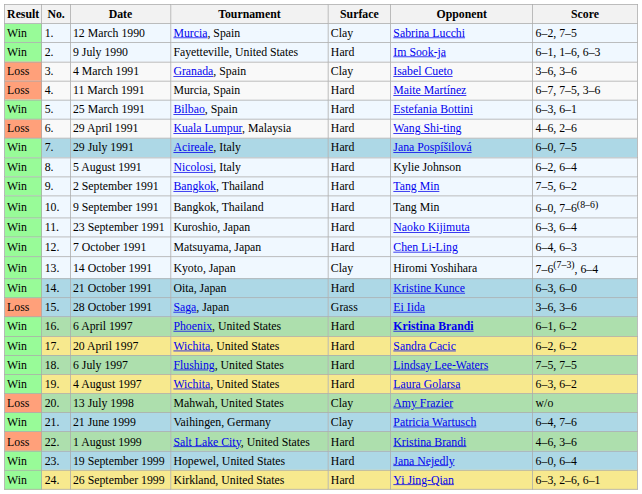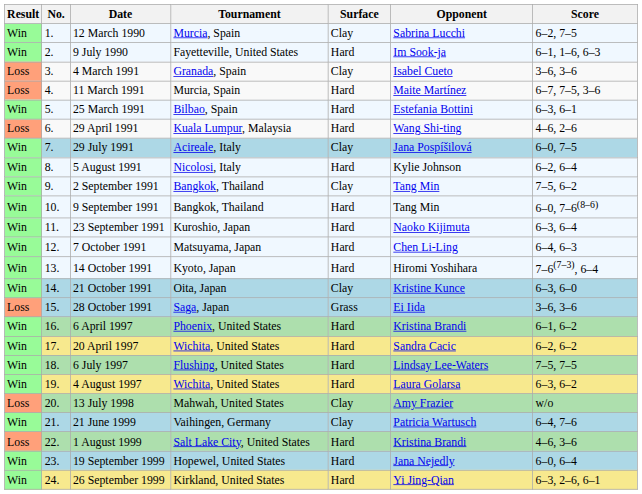 <table class="sortable wikitable" style="font-size:97%;">
 <tr>
 <th>Result</th>
 <th width=30>No.</th>
 <th width=125>Date</th>
 <th width=200>Tournament</th>
 <th width=75>Surface</th>
 <th width=180>Opponent</th>
 <th width=130>Score</th>
 </tr>
 <tr style="background:#f0f8ff;">
 <td style="background:#98fb98;">Win</td>
 <td>1.</td>
 <td>12 March 1990</td>
 <td><a href='#'>Murcia</a>, Spain</td>
 <td>Clay</td>
 <td> <a href='#'>Sabrina Lucchi</a></td>
 <td>6–2, 7–5</td>
 </tr>
 <tr style="background:#f0f8ff;">
 <td style="background:#98fb98;">Win</td>
 <td>2.</td>
 <td>9 July 1990</td>
 <td>Fayetteville, United States</td>
 <td>Hard</td>
 <td> <a href='#'>Im Sook-ja</a></td>
 <td>6–1, 1–6, 6–3</td>
 </tr>
 <tr>
 <td style="background:#ffa07a;">Loss</td>
 <td>3.</td>
 <td>4 March 1991</td>
 <td><a href='#'>Granada</a>, Spain</td>
 <td>Clay</td>
 <td> <a href='#'>Isabel Cueto</a></td>
 <td>3–6, 3–6</td>
 </tr>
 <tr>
 <td style="background:#ffa07a;">Loss</td>
 <td>4.</td>
 <td>11 March 1991</td>
 <td>Murcia, Spain</td>
 <td>Hard</td>
 <td> <a href='#'>Maite Martínez</a></td>
 <td>6–7, 7–5, 3–6</td>
 </tr>
 <tr style="background:#f0f8ff;">
 <td style="background:#98fb98;">Win</td>
 <td>5.</td>
 <td>25 March 1991</td>
 <td><a href='#'>Bilbao</a>, Spain</td>
 <td>Hard</td>
 <td> <a href='#'>Estefania Bottini</a></td>
 <td>6–3, 6–1</td>
 </tr>
 <tr>
 <td style="background:#ffa07a;">Loss</td>
 <td>6.</td>
 <td>29 April 1991</td>
 <td><a href='#'>Kuala Lumpur</a>, Malaysia</td>
 <td>Hard</td>
 <td> <a href='#'>Wang Shi-ting</a></td>
 <td>4–6, 2–6</td>
 </tr>
 <tr style="background:lightblue;">
 <td style="background:#98fb98;">Win</td>
 <td>7.</td>
 <td>29 July 1991</td>
 <td><a href='#'>Acireale</a>, Italy</td>
-<td>Hard</td>
+<td>Clay</td>
 <td> <a href='#'>Jana Pospíšilová</a></td>
 <td>6–0, 7–5</td>
 </tr>
 <tr style="background:#f0f8ff;">
 <td style="background:#98fb98;">Win</td>
 <td>8.</td>
 <td>5 August 1991</td>
 <td><a href='#'>Nicolosi</a>, Italy</td>
 <td>Hard</td>
 <td> Kylie Johnson</td>
 <td>6–2, 6–4</td>
 </tr>
 <tr style="background:#f0f8ff;">
 <td style="background:#98fb98;">Win</td>
 <td>9.</td>
 <td>2 September 1991</td>
 <td><a href='#'>Bangkok</a>, Thailand</td>
-<td>Hard</td>
+<td>Clay</td>
 <td> <a href='#'>Tang Min</a></td>
 <td>7–5, 6–2</td>
 </tr>
 <tr style="background:#f0f8ff;">
 <td style="background:#98fb98;">Win</td>
 <td>10.</td>
 <td>9 September 1991</td>
 <td>Bangkok, Thailand</td>
 <td>Hard</td>
 <td> Tang Min</td>
 <td>6–0, 7–6<sup>(8–6)</sup></td>
 </tr>
 <tr style="background:#f0f8ff;">
 <td style="background:#98fb98;">Win</td>
 <td>11.</td>
 <td>23 September 1991</td>
 <td>Kuroshio, Japan</td>
 <td>Hard</td>
 <td> <a href='#'>Naoko Kijimuta</a></td>
 <td>6–3, 6–4</td>
 </tr>
 <tr style="background:#f0f8ff;">
 <td style="background:#98fb98;">Win</td>
 <td>12.</td>
 <td>7 October 1991</td>
 <td>Matsuyama, Japan</td>
 <td>Hard</td>
 <td> <a href='#'>Chen Li-Ling</a></td>
 <td>6–4, 6–3</td>
 </tr>
 <tr style="background:#f0f8ff;">
 <td style="background:#98fb98;">Win</td>
 <td>13.</td>
 <td>14 October 1991</td>
 <td>Kyoto, Japan</td>
-<td>Clay</td>
+<td>Hard</td>
 <td> Hiromi Yoshihara</td>
 <td>7–6<sup>(7–3)</sup>, 6–4</td>
 </tr>
 <tr style="background:lightblue;">
 <td style="background:#98fb98;">Win</td>
 <td>14.</td>
 <td>21 October 1991</td>
 <td>Oita, Japan</td>
-<td>Hard</td>
+<td>Clay</td>
 <td> <a href='#'>Kristine Kunce</a></td>
 <td>6–3, 6–0</td>
 </tr>
 <tr style="background:lightblue;">
 <td style="background:#ffa07a;">Loss</td>
 <td>15.</td>
 <td>28 October 1991</td>
 <td><a href='#'>Saga</a>, Japan</td>
 <td>Grass</td>
 <td> <a href='#'>Ei Iida</a></td>
 <td>3–6, 3–6</td>
 </tr>
 <tr style="background:#addfad;">
 <td style="background:#98fb98;">Win</td>
 <td>16.</td>
 <td>6 April 1997</td>
 <td><a href='#'>Phoenix</a>, United States</td>
 <td>Hard</td>
-<td><strong> <a href='#'>Kristina Brandi</a></strong></td>
+<td> <a href='#'>Kristina Brandi</a></td>
 <td>6–1, 6–2</td>
 </tr>
 <tr style="background:#f7e98e;">
 <td style="background:#98fb98;">Win</td>
 <td>17.</td>
 <td>20 April 1997</td>
 <td><a href='#'>Wichita</a>, United States</td>
 <td>Hard</td>
 <td> <a href='#'>Sandra Cacic</a></td>
 <td>6–2, 6–2</td>
 </tr>
 <tr style="background:#addfad;">
 <td style="background:#98fb98;">Win</td>
 <td>18.</td>
 <td>6 July 1997</td>
 <td><a href='#'>Flushing</a>, United States</td>
 <td>Hard</td>
 <td> <a href='#'>Lindsay Lee-Waters</a></td>
 <td>7–5, 7–5</td>
 </tr>
 <tr style="background:#f7e98e;">
 <td style="background:#98fb98;">Win</td>
 <td>19.</td>
 <td>4 August 1997</td>
 <td><a href='#'>Wichita</a>, United States</td>
 <td>Hard</td>
 <td> <a href='#'>Laura Golarsa</a></td>
 <td>6–3, 6–2</td>
 </tr>
 <tr style="background:#addfad;">
 <td style="background:#ffa07a;">Loss</td>
 <td>20.</td>
 <td>13 July 1998</td>
 <td>Mahwah, United States</td>
 <td>Clay</td>
 <td> <a href='#'>Amy Frazier</a></td>
 <td>w/o</td>
 </tr>
 <tr style="background:lightblue;">
 <td style="background:#98fb98;">Win</td>
 <td>21.</td>
 <td>21 June 1999</td>
 <td>Vaihingen, Germany</td>
 <td>Clay</td>
 <td> <a href='#'>Patricia Wartusch</a></td>
 <td>6–4, 7–6</td>
 </tr>
 <tr style="background:#addfad;">
 <td style="background:#ffa07a;">Loss</td>
 <td>22.</td>
 <td>1 August 1999</td>
 <td><a href='#'>Salt Lake City</a>, United States</td>
 <td>Hard</td>
 <td> <a href='#'>Kristina Brandi</a></td>
 <td>4–6, 3–6</td>
 </tr>
 <tr style="background:lightblue;">
 <td style="background:#98fb98;">Win</td>
 <td>23.</td>
 <td>19 September 1999</td>
 <td>Hopewel, United States</td>
 <td>Hard</td>
 <td> <a href='#'>Jana Nejedly</a></td>
 <td>6–0, 6–4</td>
 </tr>
 <tr style="background:#f7e98e;">
 <td style="background:#98fb98;">Win</td>
 <td>24.</td>
 <td>26 September 1999</td>
 <td>Kirkland, United States</td>
 <td>Hard</td>
 <td> <a href='#'>Yi Jing-Qian</a></td>
 <td>6–3, 2–6, 6–1</td>
 </tr>
 </table>
